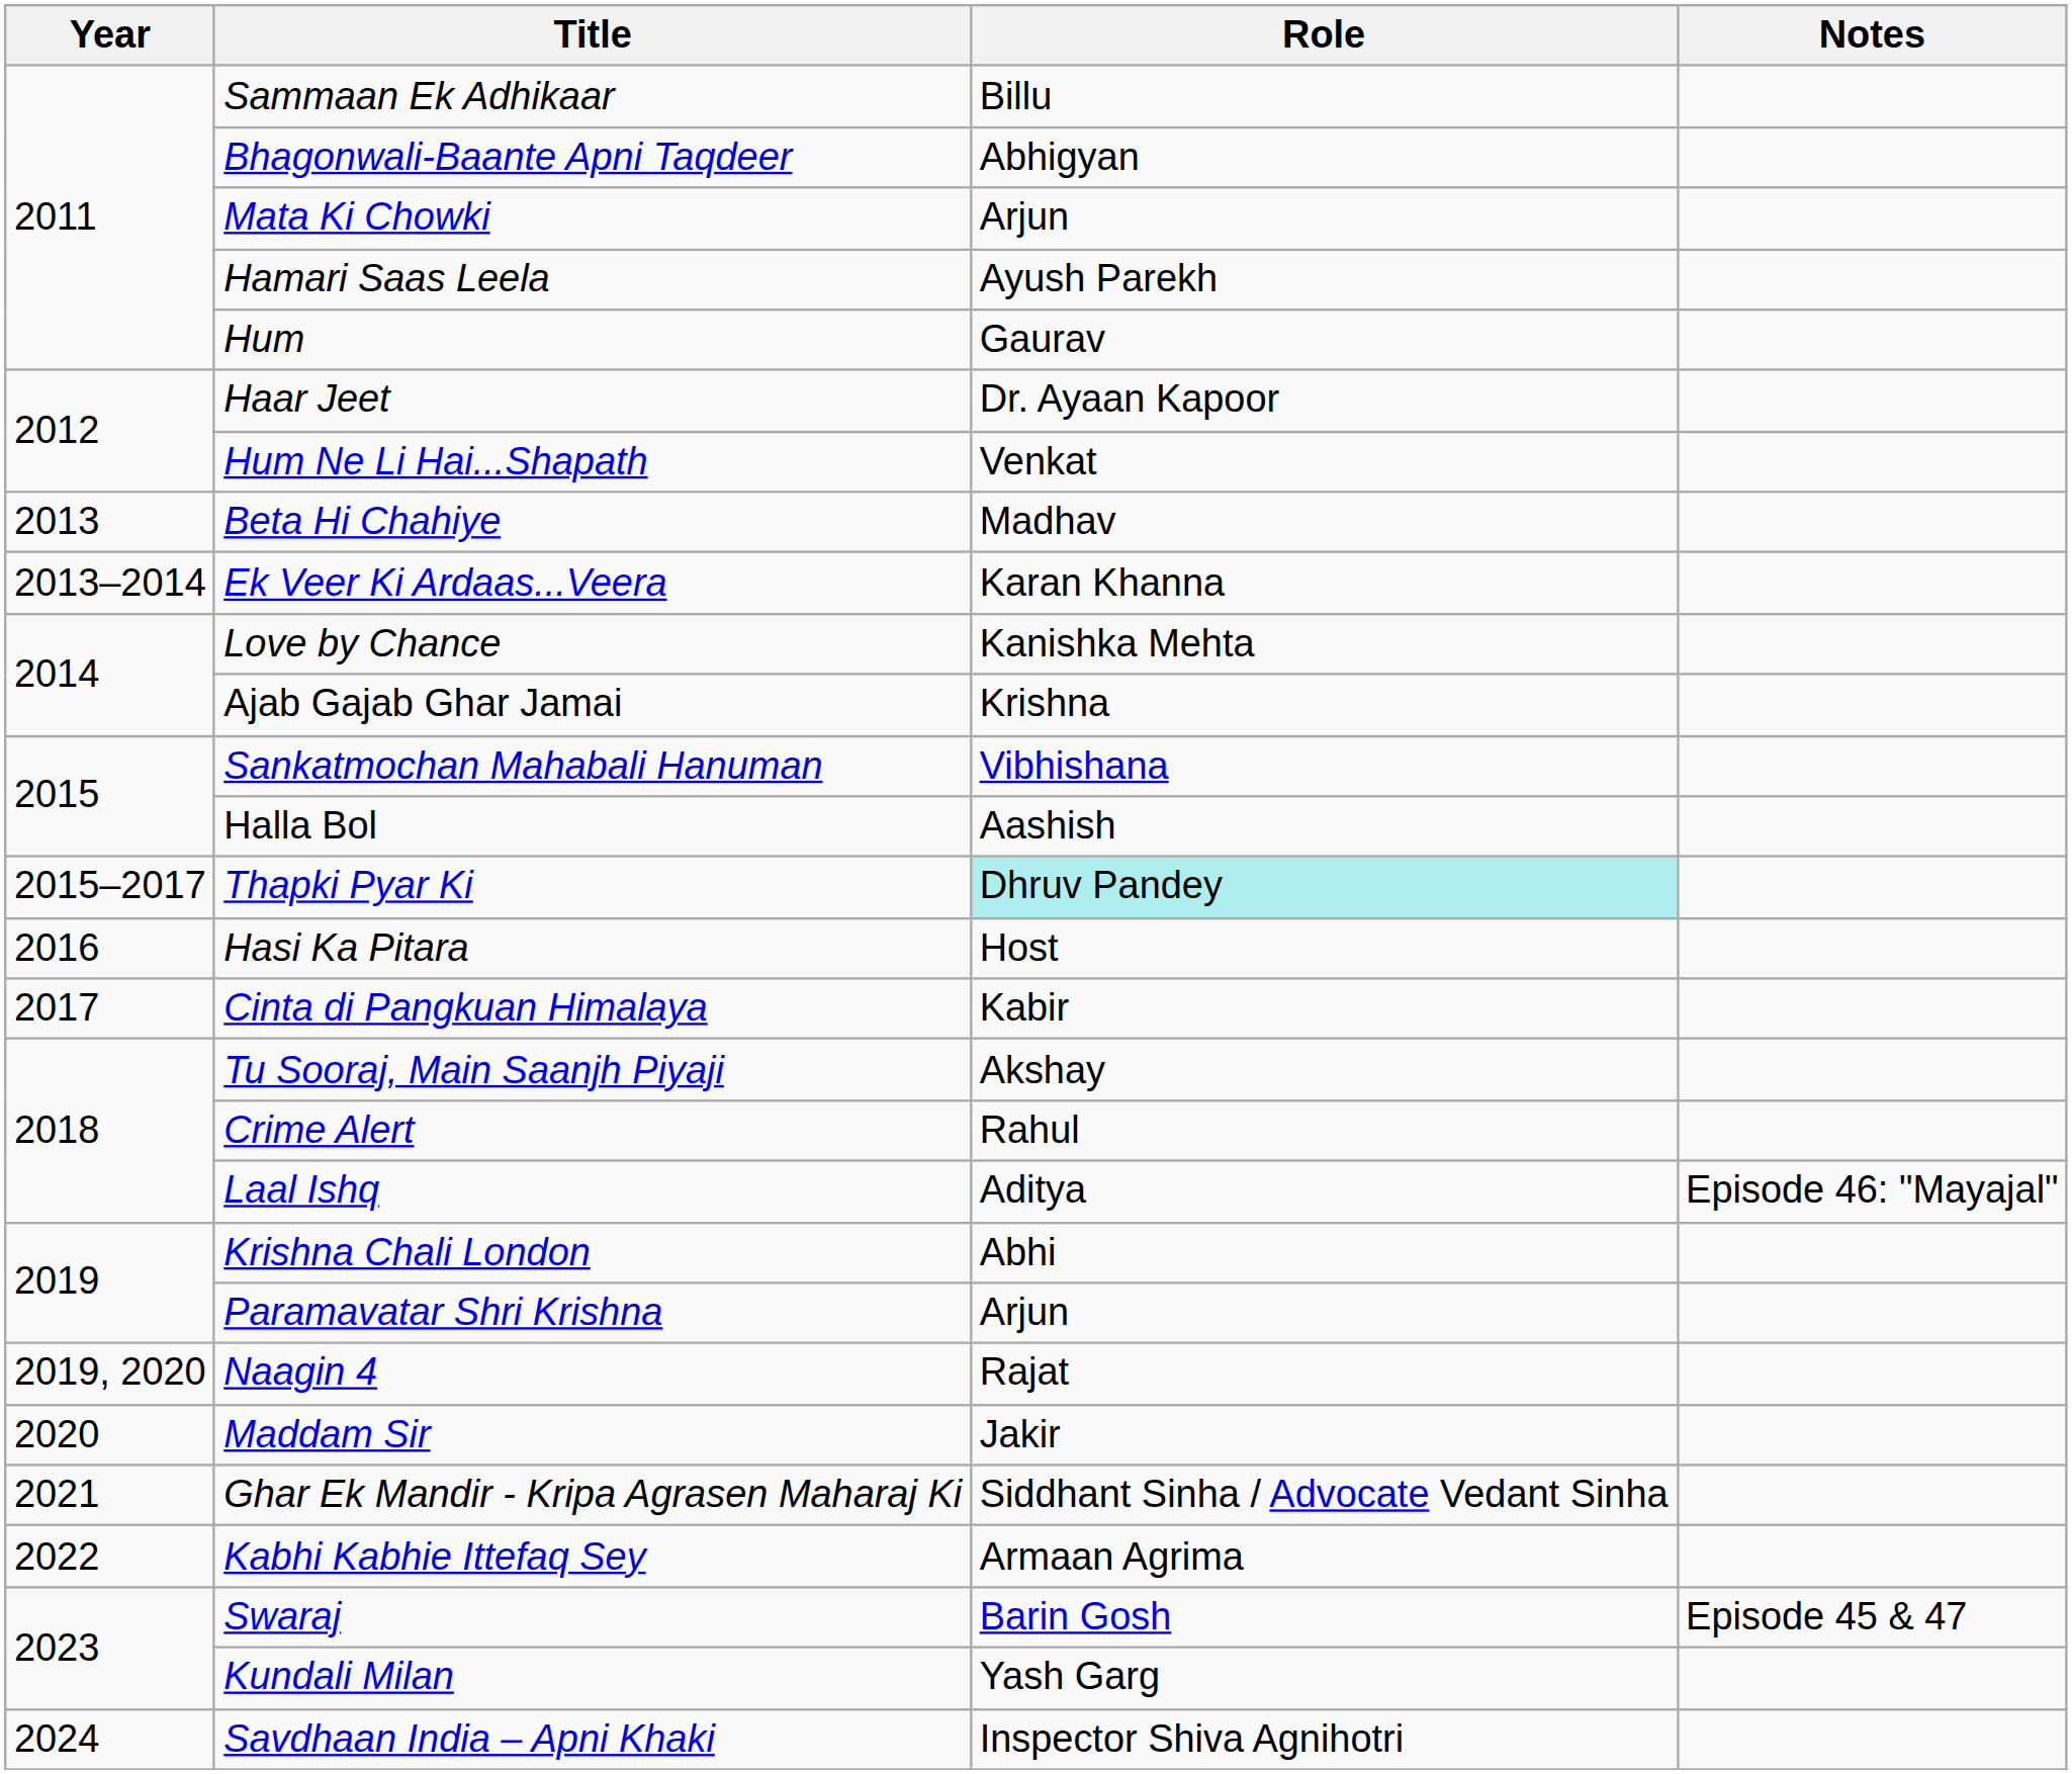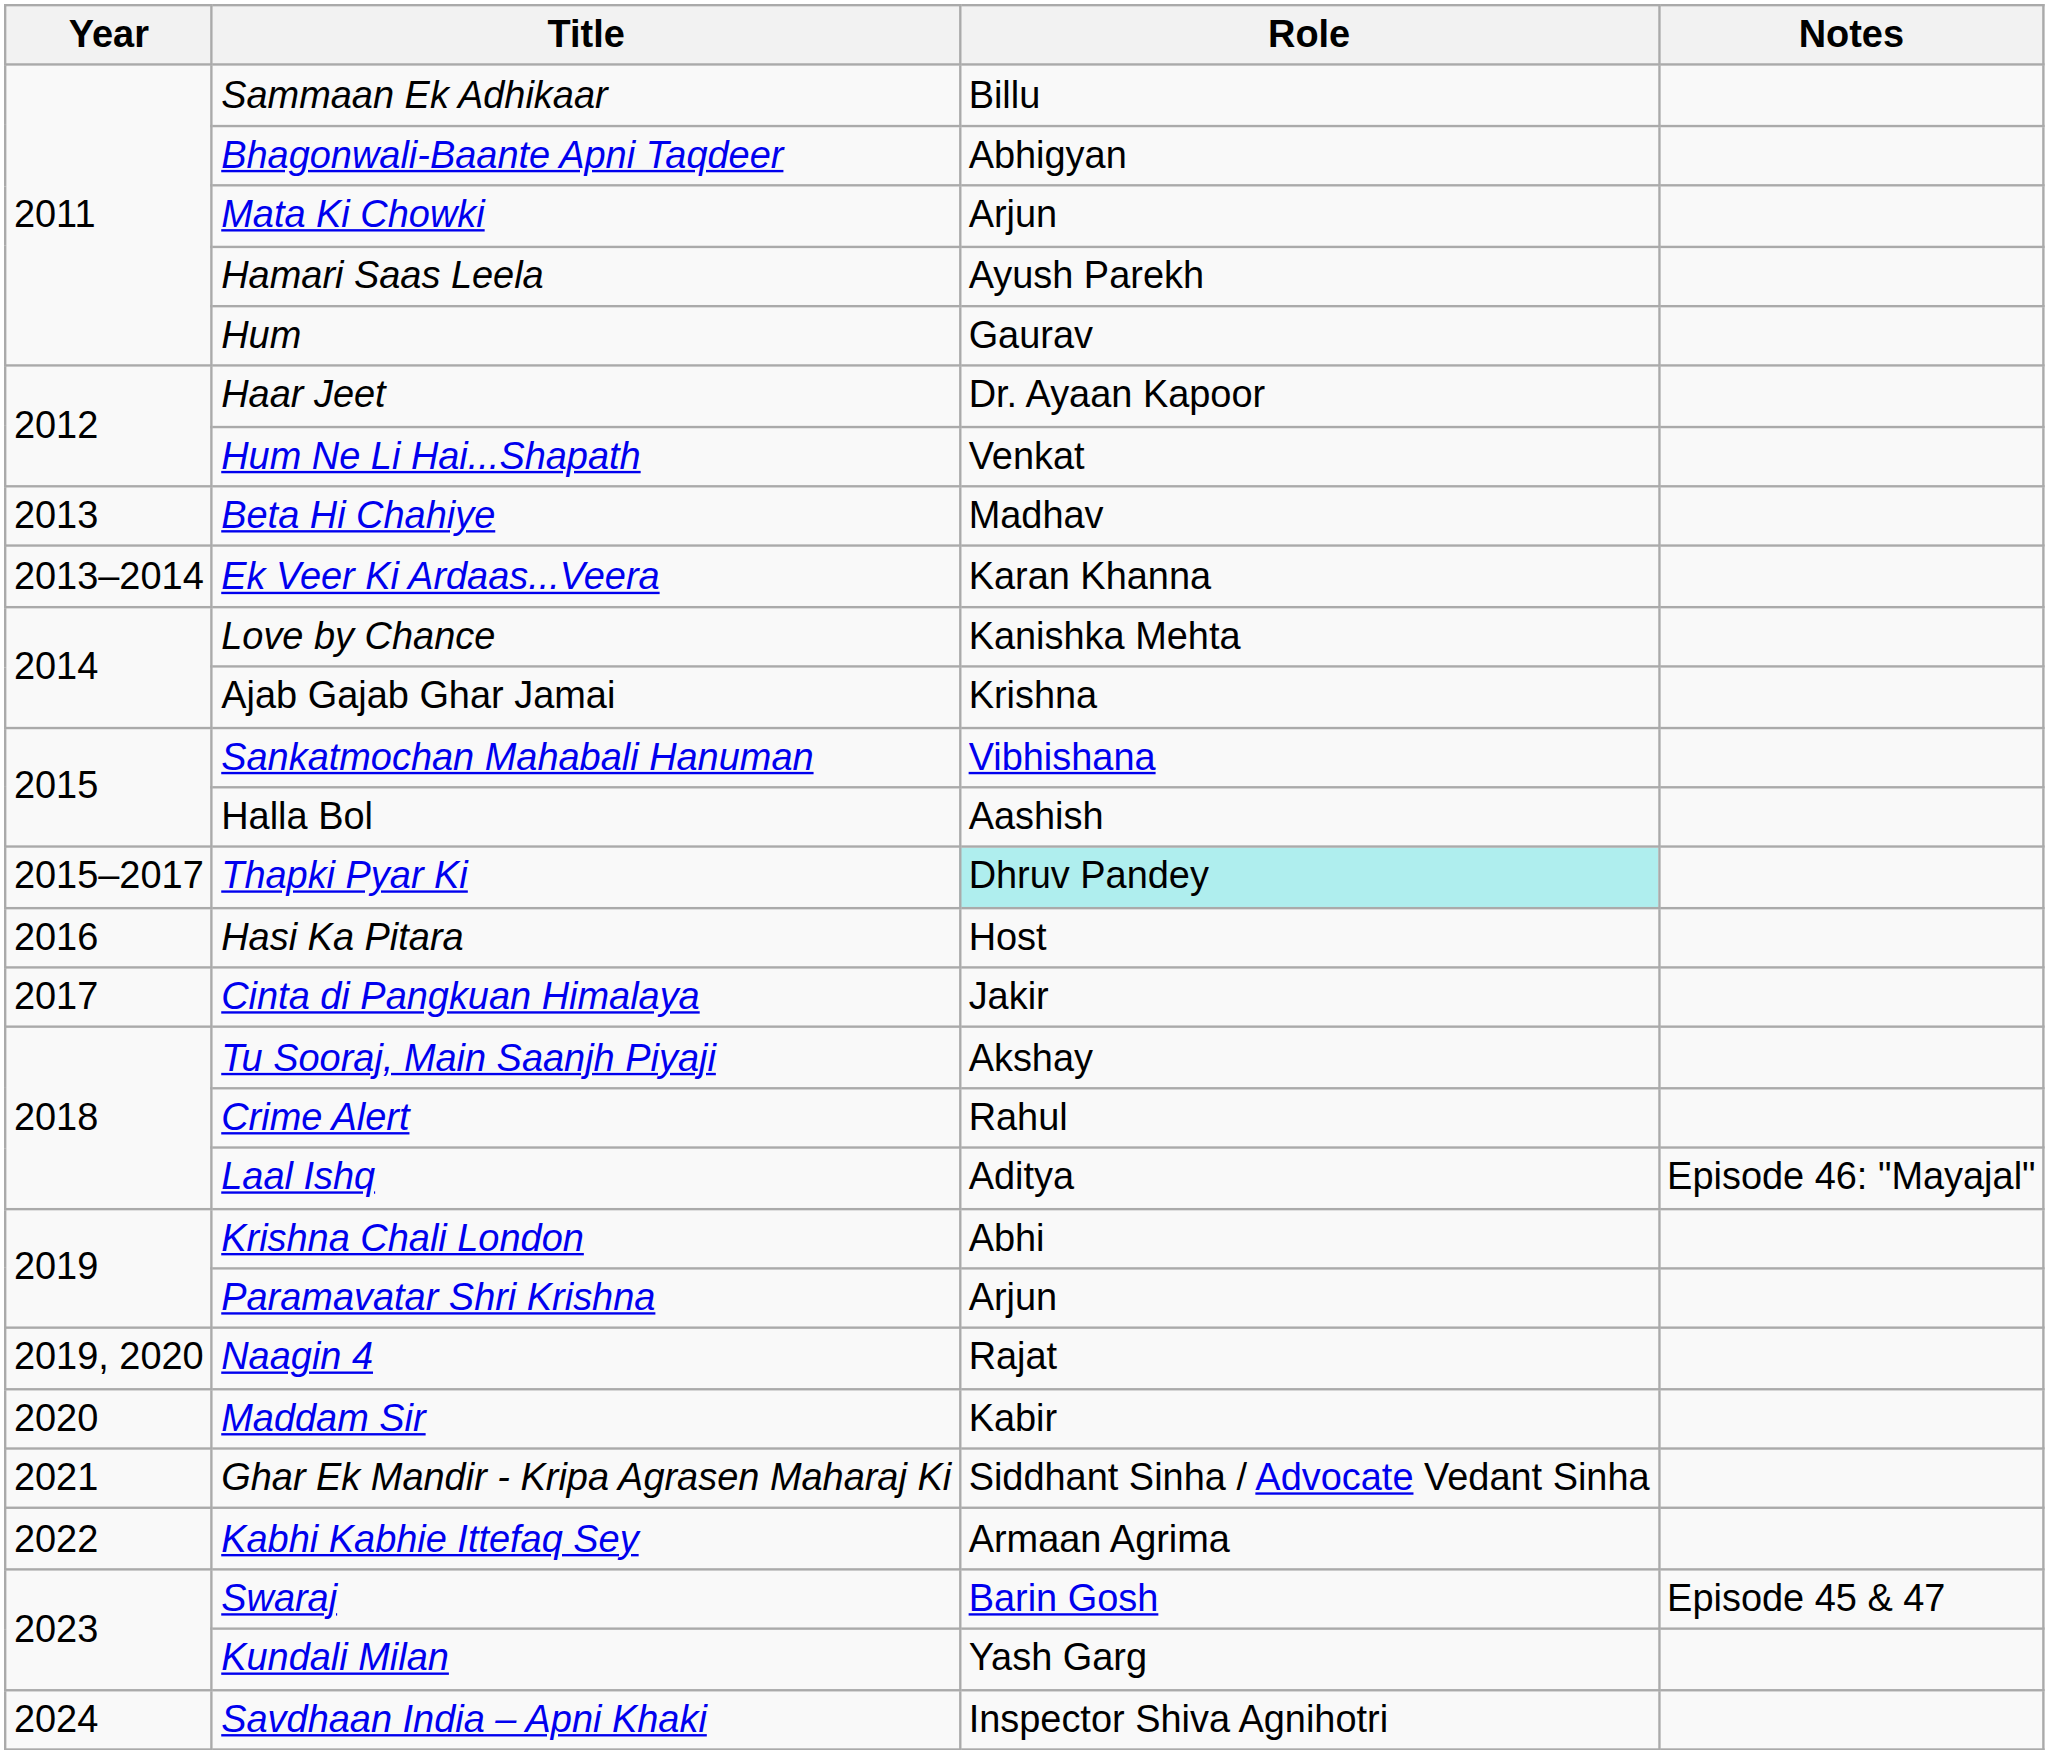 <table class="wikitable sortable">
 <tr>
 <th>Year</th>
 <th>Title</th>
 <th>Role</th>
 <th>Notes</th>
 </tr>
 <tr>
 <td rowspan="5">2011</td>
 <td><em>Sammaan Ek Adhikaar</em></td>
 <td>Billu</td>
 <td></td>
 </tr>
 <tr>
 <td><em><a href='#'>Bhagonwali-Baante Apni Taqdeer</a></em></td>
 <td>Abhigyan</td>
 <td></td>
 </tr>
 <tr>
 <td><em><a href='#'>Mata Ki Chowki</a></em></td>
 <td>Arjun</td>
 <td></td>
 </tr>
 <tr>
 <td><em>Hamari Saas Leela</em></td>
 <td>Ayush Parekh</td>
 <td></td>
 </tr>
 <tr>
 <td><em>Hum</em></td>
 <td>Gaurav</td>
 <td></td>
 </tr>
 <tr>
 <td rowspan="2">2012</td>
 <td><em>Haar Jeet</em></td>
 <td>Dr. Ayaan Kapoor</td>
 <td></td>
 </tr>
 <tr>
 <td><em><a href='#'>Hum Ne Li Hai...Shapath</a></em></td>
 <td>Venkat</td>
 <td></td>
 </tr>
 <tr>
 <td>2013</td>
 <td><em><a href='#'>Beta Hi Chahiye</a></em></td>
 <td>Madhav</td>
 <td></td>
 </tr>
 <tr>
 <td>2013–2014</td>
 <td><em><a href='#'>Ek Veer Ki Ardaas...Veera</a></em></td>
 <td>Karan Khanna</td>
 <td></td>
 </tr>
 <tr>
 <td rowspan="2">2014</td>
 <td><em>Love by Chance</em></td>
 <td>Kanishka Mehta</td>
 <td></td>
 </tr>
 <tr>
 <td>Ajab Gajab Ghar Jamai</td>
 <td>Krishna</td>
 <td></td>
 </tr>
 <tr>
 <td rowspan="2">2015</td>
 <td><em><a href='#'>Sankatmochan Mahabali Hanuman</a></em></td>
 <td><a href='#'>Vibhishana</a></td>
 <td></td>
 </tr>
 <tr>
 <td>Halla Bol</td>
 <td>Aashish</td>
 <td></td>
 </tr>
 <tr>
 <td>2015–2017</td>
 <td><em><a href='#'>Thapki Pyar Ki</a></em></td>
 <td style="background: paleturquoise;">Dhruv Pandey</td>
 <td></td>
 </tr>
 <tr>
 <td>2016</td>
 <td><em>Hasi Ka Pitara</em></td>
 <td>Host</td>
 <td></td>
 </tr>
 <tr>
 <td>2017</td>
 <td><em><a href='#'>Cinta di Pangkuan Himalaya</a></em></td>
-<td>Kabir</td>
+<td>Jakir</td>
 <td></td>
 </tr>
 <tr>
 <td rowspan="3">2018</td>
 <td><em><a href='#'>Tu Sooraj, Main Saanjh Piyaji</a></em></td>
 <td>Akshay</td>
 <td></td>
 </tr>
 <tr>
 <td><em><a href='#'>Crime Alert</a></em></td>
 <td>Rahul</td>
 <td></td>
 </tr>
 <tr>
 <td><em><a href='#'>Laal Ishq</a></em></td>
 <td>Aditya</td>
 <td>Episode 46: "Mayajal"</td>
 </tr>
 <tr>
 <td rowspan="2">2019</td>
 <td><em><a href='#'>Krishna Chali London</a></em></td>
 <td>Abhi</td>
 <td></td>
 </tr>
 <tr>
 <td><em><a href='#'>Paramavatar Shri Krishna</a></em></td>
 <td>Arjun</td>
 <td></td>
 </tr>
 <tr>
 <td>2019, 2020</td>
 <td><em><a href='#'>Naagin 4</a></em></td>
 <td>Rajat</td>
 <td></td>
 </tr>
 <tr>
 <td>2020</td>
 <td><em><a href='#'>Maddam Sir</a></em></td>
-<td>Jakir</td>
+<td>Kabir</td>
 <td></td>
 </tr>
 <tr>
 <td>2021</td>
 <td><em>Ghar Ek Mandir - Kripa Agrasen Maharaj Ki</em></td>
 <td>Siddhant Sinha / <a href='#'>Advocate</a> Vedant Sinha</td>
 <td></td>
 </tr>
 <tr>
 <td>2022</td>
 <td><em><a href='#'>Kabhi Kabhie Ittefaq Sey</a></em></td>
 <td>Armaan Agrima</td>
 <td></td>
 </tr>
 <tr>
 <td rowspan="2">2023</td>
 <td><em><a href='#'>Swaraj</a></em></td>
 <td><a href='#'>Barin Gosh</a></td>
 <td>Episode 45 & 47</td>
 </tr>
 <tr>
 <td><em><a href='#'>Kundali Milan</a></em></td>
 <td>Yash Garg</td>
 <td></td>
 </tr>
 <tr>
 <td>2024</td>
 <td><em><a href='#'>Savdhaan India – Apni Khaki</a></em></td>
 <td>Inspector Shiva Agnihotri</td>
 <td></td>
 </tr>
 </table>
